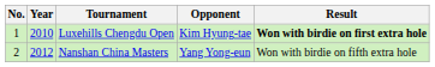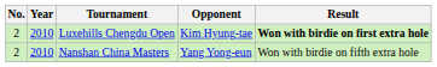 <table class="wikitable" style="font-size:95%;">
 <tr>
 <th>No.</th>
 <th>Year</th>
 <th>Tournament</th>
 <th>Opponent</th>
 <th>Result</th>
 </tr>
 <tr style="background:#D0F0C0;">
-<td align=center>1</td>
+<td align=center>2</td>
 <td><a href='#'>2010</a></td>
 <td><a href='#'>Luxehills Chengdu Open</a></td>
 <td> <a href='#'>Kim Hyung-tae</a></td>
 <td><strong>Won with birdie on first extra hole</strong></td>
 </tr>
 <tr style="background:#D0F0C0;">
 <td align=center>2</td>
-<td><a href='#'>2012</a></td>
+<td><a href='#'>2010</a></td>
 <td><a href='#'>Nanshan China Masters</a></td>
 <td> <a href='#'>Yang Yong-eun</a></td>
 <td>Won with birdie on fifth extra hole</td>
 </tr>
 </table>
